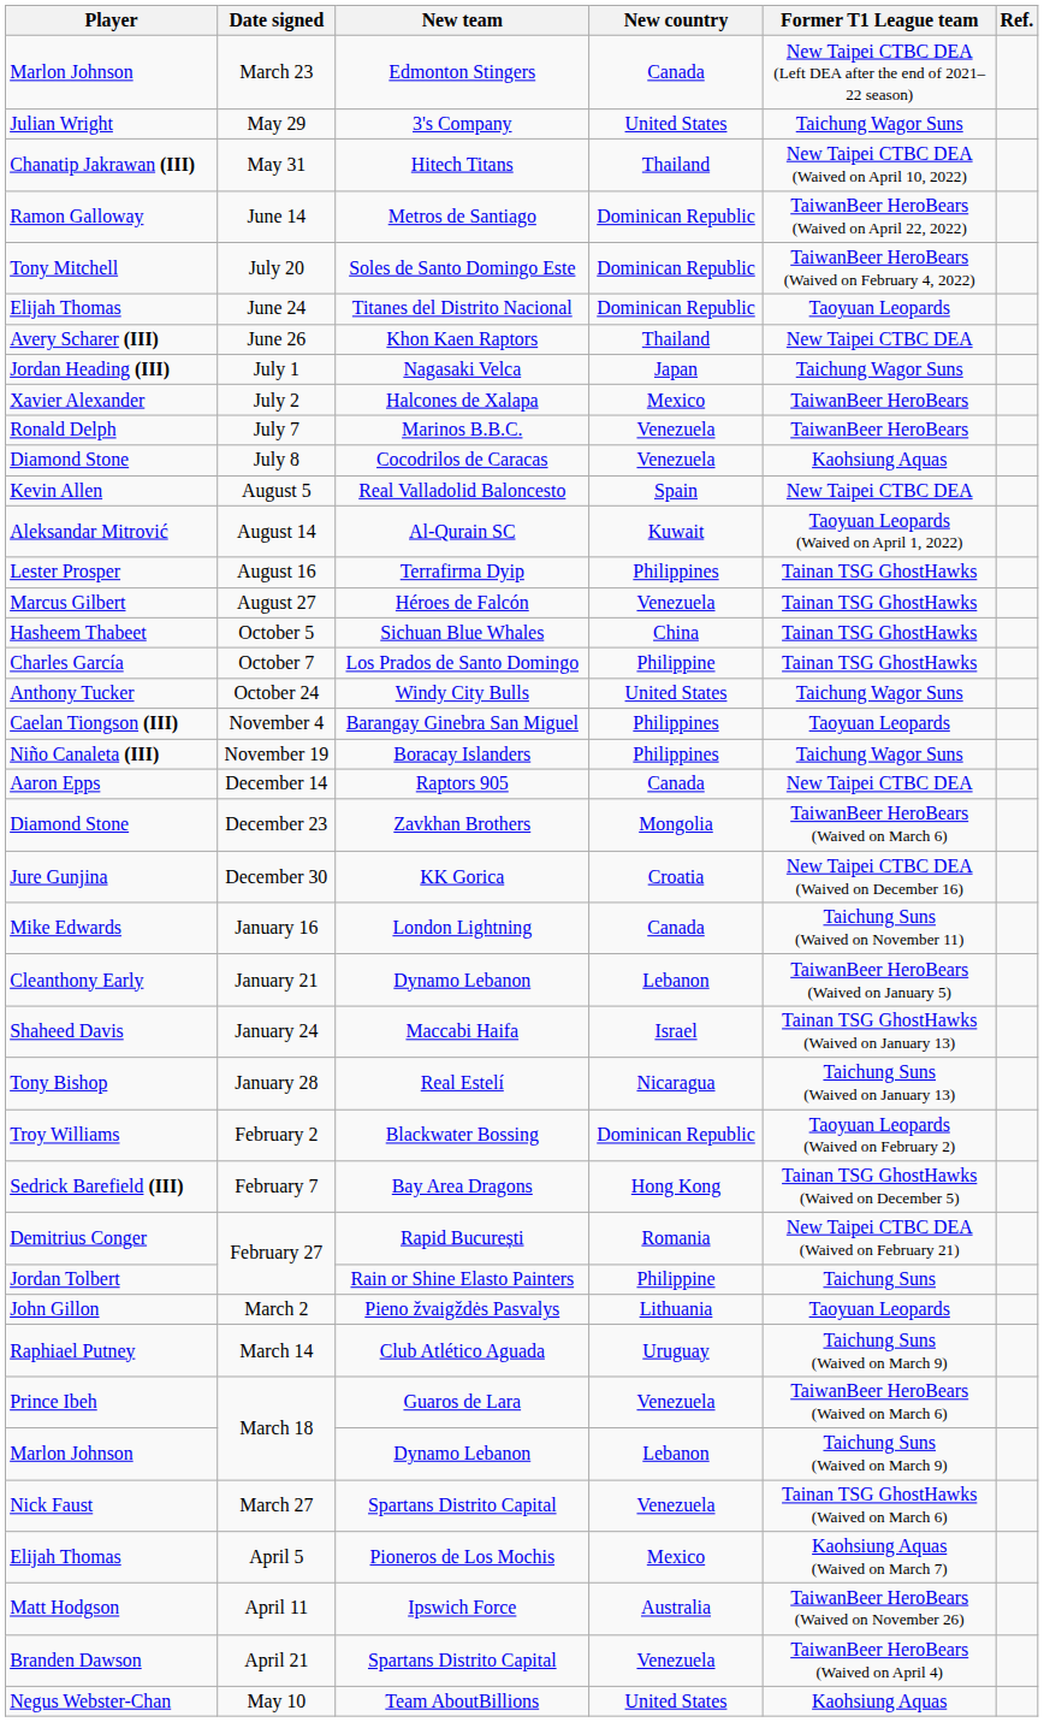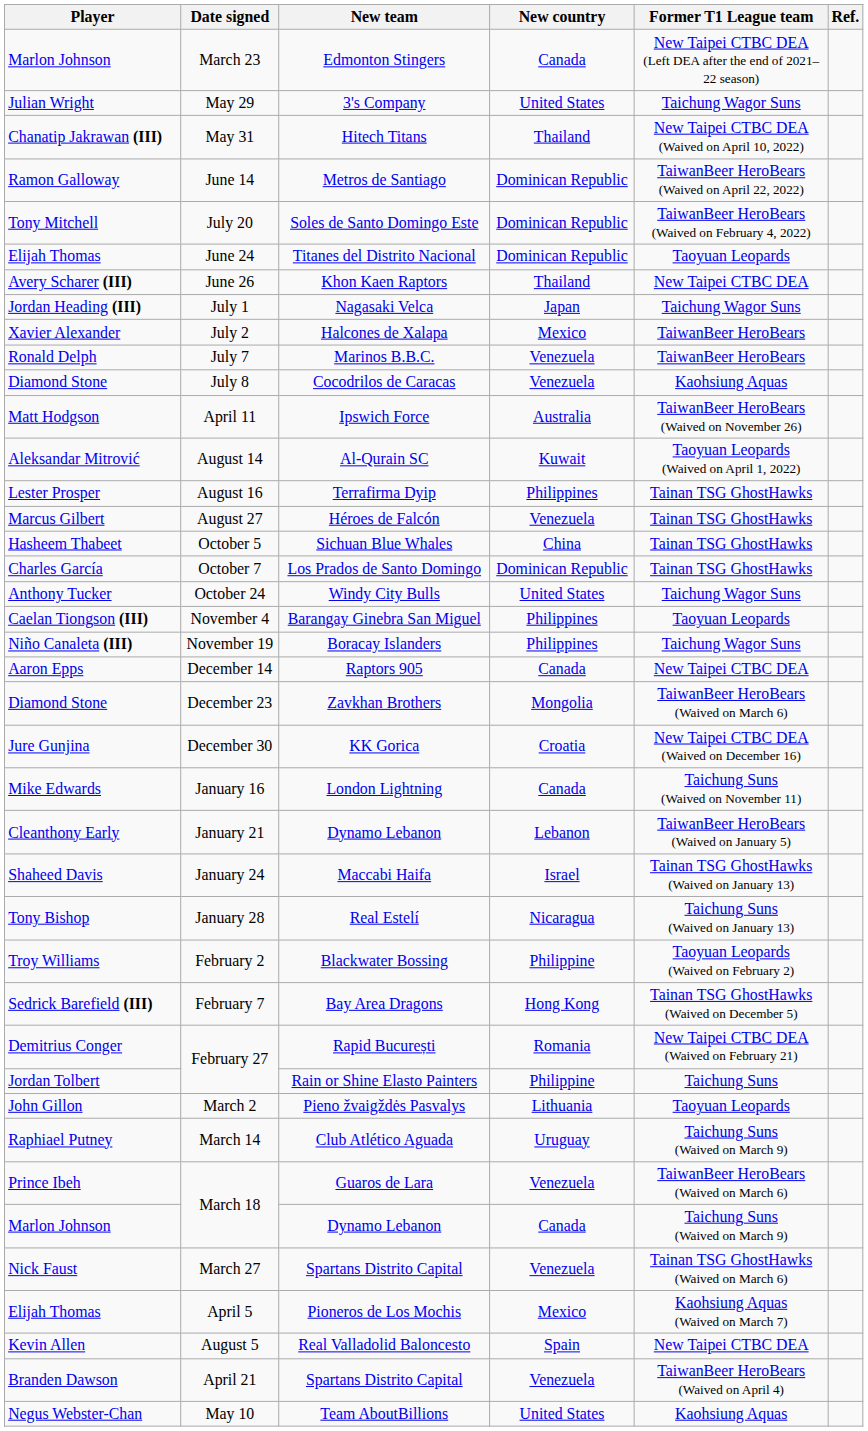 <table class="wikitable sortable" style="text-align:left">
 <tr>
 <th style="width:200px">Player</th>
 <th style="width:100px">Date signed</th>
 <th style="width:240px">New team</th>
 <th style="width:160px">New country</th>
 <th style="width:220px">Former T1 League team</th>
 <th class="unsortable">Ref.</th>
 </tr>
 <tr>
 <td align="left"><a href='#'>Marlon Johnson</a></td>
 <td align="center">March 23</td>
 <td align="center"><a href='#'>Edmonton Stingers</a></td>
 <td align="center"><a href='#'>Canada</a></td>
 <td align="center"><a href='#'>New Taipei CTBC DEA</a><br><small>(Left DEA after the end of 2021–22 season)</small></td>
 <td align="center"></td>
 </tr>
 <tr>
 <td align="left"><a href='#'>Julian Wright</a></td>
 <td align="center">May 29</td>
 <td align="center"><a href='#'>3's Company</a></td>
 <td align="center"><a href='#'>United States</a></td>
 <td align="center"><a href='#'>Taichung Wagor Suns</a></td>
 <td align="center"></td>
 </tr>
 <tr>
 <td align="left"><a href='#'>Chanatip Jakrawan</a> <strong>(III)</strong></td>
 <td align="center">May 31</td>
 <td align="center"><a href='#'>Hitech Titans</a></td>
 <td align="center"><a href='#'>Thailand</a></td>
 <td align="center"><a href='#'>New Taipei CTBC DEA</a><br><small>(Waived on April 10, 2022)</small></td>
 <td align="center"></td>
 </tr>
 <tr>
 <td align="left"><a href='#'>Ramon Galloway</a></td>
 <td align="center">June 14</td>
 <td align="center"><a href='#'>Metros de Santiago</a></td>
 <td align="center"><a href='#'>Dominican Republic</a></td>
 <td align="center"><a href='#'>TaiwanBeer HeroBears</a><br><small>(Waived on April 22, 2022)</small></td>
 <td align="center"></td>
 </tr>
 <tr>
 <td align="left"><a href='#'>Tony Mitchell</a></td>
 <td align="center">July 20</td>
 <td align="center"><a href='#'>Soles de Santo Domingo Este</a></td>
 <td align="center"><a href='#'>Dominican Republic</a></td>
 <td align="center"><a href='#'>TaiwanBeer HeroBears</a><br><small>(Waived on February 4, 2022)</small></td>
 <td align="center"></td>
 </tr>
 <tr>
 <td align="left"><a href='#'>Elijah Thomas</a></td>
 <td align="center">June 24</td>
 <td align="center"><a href='#'>Titanes del Distrito Nacional</a></td>
 <td align="center"><a href='#'>Dominican Republic</a></td>
 <td align="center"><a href='#'>Taoyuan Leopards</a></td>
 <td align="center"></td>
 </tr>
 <tr>
 <td align="left"><a href='#'>Avery Scharer</a> <strong>(III)</strong></td>
 <td align="center">June 26</td>
 <td align="center"><a href='#'>Khon Kaen Raptors</a></td>
 <td align="center"><a href='#'>Thailand</a></td>
 <td align="center"><a href='#'>New Taipei CTBC DEA</a></td>
 <td align="center"></td>
 </tr>
 <tr>
 <td align="left"><a href='#'>Jordan Heading</a> <strong>(III)</strong></td>
 <td align="center">July 1</td>
 <td align="center"><a href='#'>Nagasaki Velca</a></td>
 <td align="center"><a href='#'>Japan</a></td>
 <td align="center"><a href='#'>Taichung Wagor Suns</a></td>
 <td align="center"></td>
 </tr>
 <tr>
 <td align="left"><a href='#'>Xavier Alexander</a></td>
 <td align="center">July 2</td>
 <td align="center"><a href='#'>Halcones de Xalapa</a></td>
 <td align="center"><a href='#'>Mexico</a></td>
 <td align="center"><a href='#'>TaiwanBeer HeroBears</a></td>
 <td align="center"></td>
 </tr>
 <tr>
 <td align="left"><a href='#'>Ronald Delph</a></td>
 <td align="center">July 7</td>
 <td align="center"><a href='#'>Marinos B.B.C.</a></td>
 <td align="center"><a href='#'>Venezuela</a></td>
 <td align="center"><a href='#'>TaiwanBeer HeroBears</a></td>
 <td align="center"></td>
 </tr>
 <tr>
 <td align="left"><a href='#'>Diamond Stone</a></td>
 <td align="center">July 8</td>
 <td align="center"><a href='#'>Cocodrilos de Caracas</a></td>
 <td align="center"><a href='#'>Venezuela</a></td>
 <td align="center"><a href='#'>Kaohsiung Aquas</a></td>
 <td align="center"></td>
 </tr>
 <tr>
-<td align="left"><a href='#'>Kevin Allen</a></td>
-<td align="center">August 5</td>
-<td align="center"><a href='#'>Real Valladolid Baloncesto</a></td>
-<td align="center"><a href='#'>Spain</a></td>
-<td align="center"><a href='#'>New Taipei CTBC DEA</a></td>
+<td align="left"><a href='#'>Matt Hodgson</a></td>
+<td align="center">April 11</td>
+<td align="center"><a href='#'>Ipswich Force</a></td>
+<td align="center"><a href='#'>Australia</a></td>
+<td align="center"><a href='#'>TaiwanBeer HeroBears</a><br><small>(Waived on November 26)</small></td>
 <td align="center"></td>
 </tr>
 <tr>
 <td align="left"><a href='#'>Aleksandar Mitrović</a></td>
 <td align="center">August 14</td>
 <td align="center"><a href='#'>Al-Qurain SC</a></td>
 <td align="center"><a href='#'>Kuwait</a></td>
 <td align="center"><a href='#'>Taoyuan Leopards</a><br><small>(Waived on April 1, 2022)</small></td>
 <td align="center"></td>
 </tr>
 <tr>
 <td align="left"><a href='#'>Lester Prosper</a></td>
 <td align="center">August 16</td>
 <td align="center"><a href='#'>Terrafirma Dyip</a></td>
 <td align="center"><a href='#'>Philippines</a></td>
 <td align="center"><a href='#'>Tainan TSG GhostHawks</a></td>
 <td align="center"></td>
 </tr>
 <tr>
 <td align="left"><a href='#'>Marcus Gilbert</a></td>
 <td align="center">August 27</td>
 <td align="center"><a href='#'>Héroes de Falcón</a></td>
 <td align="center"><a href='#'>Venezuela</a></td>
 <td align="center"><a href='#'>Tainan TSG GhostHawks</a></td>
 <td align="center"></td>
 </tr>
 <tr>
 <td align="left"><a href='#'>Hasheem Thabeet</a></td>
 <td align="center">October 5</td>
 <td align="center"><a href='#'>Sichuan Blue Whales</a></td>
 <td align="center"><a href='#'>China</a></td>
 <td align="center"><a href='#'>Tainan TSG GhostHawks</a></td>
 <td align="center"></td>
 </tr>
 <tr>
 <td align="left"><a href='#'>Charles García</a></td>
 <td align="center">October 7</td>
 <td align="center"><a href='#'>Los Prados de Santo Domingo</a></td>
-<td align="center"><a href='#'>Philippine</a></td>
+<td align="center"><a href='#'>Dominican Republic</a></td>
 <td align="center"><a href='#'>Tainan TSG GhostHawks</a></td>
 <td align="center"></td>
 </tr>
 <tr>
 <td align="left"><a href='#'>Anthony Tucker</a></td>
 <td align="center">October 24</td>
 <td align="center"><a href='#'>Windy City Bulls</a></td>
 <td align="center"><a href='#'>United States</a></td>
 <td align="center"><a href='#'>Taichung Wagor Suns</a></td>
 <td align="center"></td>
 </tr>
 <tr>
 <td align="left"><a href='#'>Caelan Tiongson</a> <strong>(III)</strong></td>
 <td align="center">November 4</td>
 <td align="center"><a href='#'>Barangay Ginebra San Miguel</a></td>
 <td align="center"><a href='#'>Philippines</a></td>
 <td align="center"><a href='#'>Taoyuan Leopards</a></td>
 <td align="center"></td>
 </tr>
 <tr>
 <td align="left"><a href='#'>Niño Canaleta</a> <strong>(III)</strong></td>
 <td align="center">November 19</td>
 <td align="center"><a href='#'>Boracay Islanders</a></td>
 <td align="center"><a href='#'>Philippines</a></td>
 <td align="center"><a href='#'>Taichung Wagor Suns</a></td>
 <td align="center"></td>
 </tr>
 <tr>
 <td align="left"><a href='#'>Aaron Epps</a></td>
 <td align="center">December 14</td>
 <td align="center"><a href='#'>Raptors 905</a></td>
 <td align="center"><a href='#'>Canada</a></td>
 <td align="center"><a href='#'>New Taipei CTBC DEA</a></td>
 <td align="center"></td>
 </tr>
 <tr>
 <td align="left"><a href='#'>Diamond Stone</a></td>
 <td align="center">December 23</td>
 <td align="center"><a href='#'>Zavkhan Brothers</a></td>
 <td align="center"><a href='#'>Mongolia</a></td>
 <td align="center"><a href='#'>TaiwanBeer HeroBears</a><br><small>(Waived on March 6)</small></td>
 <td align="center"></td>
 </tr>
 <tr>
 <td align="left"><a href='#'>Jure Gunjina</a></td>
 <td align="center">December 30</td>
 <td align="center"><a href='#'>KK Gorica</a></td>
 <td align="center"><a href='#'>Croatia</a></td>
 <td align="center"><a href='#'>New Taipei CTBC DEA</a><br><small>(Waived on December 16)</small></td>
 <td align="center"></td>
 </tr>
 <tr>
 <td align="left"><a href='#'>Mike Edwards</a></td>
 <td align="center">January 16</td>
 <td align="center"><a href='#'>London Lightning</a></td>
 <td align="center"><a href='#'>Canada</a></td>
 <td align="center"><a href='#'>Taichung Suns</a><br><small>(Waived on November 11)</small></td>
 <td align="center"></td>
 </tr>
 <tr>
 <td align="left"><a href='#'>Cleanthony Early</a></td>
 <td align="center">January 21</td>
 <td align="center"><a href='#'>Dynamo Lebanon</a></td>
 <td align="center"><a href='#'>Lebanon</a></td>
 <td align="center"><a href='#'>TaiwanBeer HeroBears</a><br><small>(Waived on January 5)</small></td>
 <td align="center"></td>
 </tr>
 <tr>
 <td align="left"><a href='#'>Shaheed Davis</a></td>
 <td align="center">January 24</td>
 <td align="center"><a href='#'>Maccabi Haifa</a></td>
 <td align="center"><a href='#'>Israel</a></td>
 <td align="center"><a href='#'>Tainan TSG GhostHawks</a><br><small>(Waived on January 13)</small></td>
 <td align="center"></td>
 </tr>
 <tr>
 <td align="left"><a href='#'>Tony Bishop</a></td>
 <td align="center">January 28</td>
 <td align="center"><a href='#'>Real Estelí</a></td>
 <td align="center"><a href='#'>Nicaragua</a></td>
 <td align="center"><a href='#'>Taichung Suns</a><br><small>(Waived on January 13)</small></td>
 <td align="center"></td>
 </tr>
 <tr>
 <td align="left"><a href='#'>Troy Williams</a></td>
 <td align="center">February 2</td>
 <td align="center"><a href='#'>Blackwater Bossing</a></td>
-<td align="center"><a href='#'>Dominican Republic</a></td>
+<td align="center"><a href='#'>Philippine</a></td>
 <td align="center"><a href='#'>Taoyuan Leopards</a><br><small>(Waived on February 2)</small></td>
 <td align="center"></td>
 </tr>
 <tr>
 <td align="left"><a href='#'>Sedrick Barefield</a> <strong>(III)</strong></td>
 <td align="center">February 7</td>
 <td align="center"><a href='#'>Bay Area Dragons</a></td>
 <td align="center"><a href='#'>Hong Kong</a></td>
 <td align="center"><a href='#'>Tainan TSG GhostHawks</a><br><small>(Waived on December 5)</small></td>
 <td align="center"></td>
 </tr>
 <tr>
 <td align="left"><a href='#'>Demitrius Conger</a></td>
 <td rowspan=2 align="center">February 27</td>
 <td align="center"><a href='#'>Rapid București</a></td>
 <td align="center"><a href='#'>Romania</a></td>
 <td align="center"><a href='#'>New Taipei CTBC DEA</a><br><small>(Waived on February 21)</small></td>
 <td align="center"></td>
 </tr>
 <tr>
 <td align="left"><a href='#'>Jordan Tolbert</a></td>
 <td align="center"><a href='#'>Rain or Shine Elasto Painters</a></td>
 <td align="center"><a href='#'>Philippine</a></td>
 <td align="center"><a href='#'>Taichung Suns</a></td>
 <td align="center"></td>
 </tr>
 <tr>
 <td align="left"><a href='#'>John Gillon</a></td>
 <td align="center">March 2</td>
 <td align="center"><a href='#'>Pieno žvaigždės Pasvalys</a></td>
 <td align="center"><a href='#'>Lithuania</a></td>
 <td align="center"><a href='#'>Taoyuan Leopards</a></td>
 <td align="center"></td>
 </tr>
 <tr>
 <td align="left"><a href='#'>Raphiael Putney</a></td>
 <td align="center">March 14</td>
 <td align="center"><a href='#'>Club Atlético Aguada</a></td>
 <td align="center"><a href='#'>Uruguay</a></td>
 <td align="center"><a href='#'>Taichung Suns</a><br><small>(Waived on March 9)</small></td>
 <td align="center"></td>
 </tr>
 <tr>
 <td align="left"><a href='#'>Prince Ibeh</a></td>
 <td rowspan=2 align="center">March 18</td>
 <td align="center"><a href='#'>Guaros de Lara</a></td>
 <td align="center"><a href='#'>Venezuela</a></td>
 <td align="center"><a href='#'>TaiwanBeer HeroBears</a><br><small>(Waived on March 6)</small></td>
 <td align="center"></td>
 </tr>
 <tr>
 <td align="left"><a href='#'>Marlon Johnson</a></td>
 <td align="center"><a href='#'>Dynamo Lebanon</a></td>
-<td align="center"><a href='#'>Lebanon</a></td>
+<td align="center"><a href='#'>Canada</a></td>
 <td align="center"><a href='#'>Taichung Suns</a><br><small>(Waived on March 9)</small></td>
 <td align="center"></td>
 </tr>
 <tr>
 <td align="left"><a href='#'>Nick Faust</a></td>
 <td align="center">March 27</td>
 <td align="center"><a href='#'>Spartans Distrito Capital</a></td>
 <td align="center"><a href='#'>Venezuela</a></td>
 <td align="center"><a href='#'>Tainan TSG GhostHawks</a><br><small>(Waived on March 6)</small></td>
 <td align="center"></td>
 </tr>
 <tr>
 <td align="left"><a href='#'>Elijah Thomas</a></td>
 <td align="center">April 5</td>
 <td align="center"><a href='#'>Pioneros de Los Mochis</a></td>
 <td align="center"><a href='#'>Mexico</a></td>
 <td align="center"><a href='#'>Kaohsiung Aquas</a><br><small>(Waived on March 7)</small></td>
 <td align="center"></td>
 </tr>
 <tr>
-<td align="left"><a href='#'>Matt Hodgson</a></td>
-<td align="center">April 11</td>
-<td align="center"><a href='#'>Ipswich Force</a></td>
-<td align="center"><a href='#'>Australia</a></td>
-<td align="center"><a href='#'>TaiwanBeer HeroBears</a><br><small>(Waived on November 26)</small></td>
+<td align="left"><a href='#'>Kevin Allen</a></td>
+<td align="center">August 5</td>
+<td align="center"><a href='#'>Real Valladolid Baloncesto</a></td>
+<td align="center"><a href='#'>Spain</a></td>
+<td align="center"><a href='#'>New Taipei CTBC DEA</a></td>
 <td align="center"></td>
 </tr>
 <tr>
 <td align="left"><a href='#'>Branden Dawson</a></td>
 <td align="center">April 21</td>
 <td align="center"><a href='#'>Spartans Distrito Capital</a></td>
 <td align="center"><a href='#'>Venezuela</a></td>
 <td align="center"><a href='#'>TaiwanBeer HeroBears</a><br><small>(Waived on April 4)</small></td>
 <td align="center"></td>
 </tr>
 <tr>
 <td align="left"><a href='#'>Negus Webster-Chan</a></td>
 <td align="center">May 10</td>
 <td align="center"><a href='#'>Team AboutBillions</a></td>
 <td align="center"><a href='#'>United States</a></td>
 <td align="center"><a href='#'>Kaohsiung Aquas</a></td>
 <td align="center"></td>
 </tr>
 </table>
